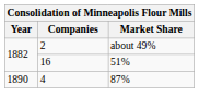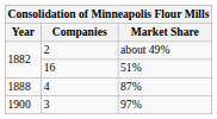 <table class="wikitable">
 <tr>
 <th colspan=3>Consolidation of Minneapolis Flour Mills<span></span></th>
 </tr>
 <tr>
 <th>Year</th>
 <th>Companies</th>
 <th>Market Share</th>
 </tr>
 <tr>
 <td rowspan=2>1882</td>
 <td>2</td>
 <td>about 49%</td>
 </tr>
 <tr>
 <td>16</td>
 <td>51%</td>
 </tr>
 <tr>
-<td>1890</td>
+<td>1888</td>
 <td>4</td>
 <td>87%</td>
 </tr>
+<tr>
+<td>1900</td>
+<td>3</td>
+<td>97%</td>
+</tr>
 </table>
